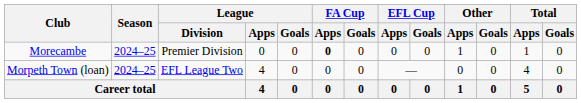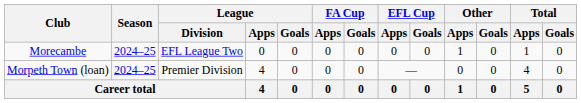 <table class="wikitable" style="text-align:center;">
 <tr>
 <th rowspan="2">Club</th>
 <th rowspan="2">Season</th>
 <th colspan="3">League</th>
 <th colspan="2"><a href='#'>FA Cup</a></th>
 <th colspan="2"><a href='#'>EFL Cup</a></th>
 <th colspan="2">Other</th>
 <th colspan="2">Total</th>
 </tr>
 <tr>
 <th>Division</th>
 <th>Apps</th>
 <th>Goals</th>
 <th>Apps</th>
 <th>Goals</th>
 <th>Apps</th>
 <th>Goals</th>
 <th>Apps</th>
 <th>Goals</th>
 <th>Apps</th>
 <th>Goals</th>
 </tr>
 <tr>
 <td><a href='#'>Morecambe</a></td>
 <td><a href='#'>2024–25</a></td>
-<td><a href='#'></a> Premier Division</td>
+<td><a href='#'>EFL League Two</a></td>
 <td>0</td>
 <td>0</td>
-<td><strong>0</strong></td>
+<td>0</td>
 <td>0</td>
 <td>0</td>
 <td>0</td>
 <td>1</td>
 <td>0</td>
 <td>1</td>
 <td>0</td>
 </tr>
 <tr>
 <td><a href='#'>Morpeth Town</a> (loan)</td>
 <td><a href='#'>2024–25</a></td>
-<td><a href='#'>EFL League Two</a></td>
+<td><a href='#'></a> Premier Division</td>
 <td>4</td>
 <td>0</td>
 <td>0</td>
 <td>0</td>
 <td colspan=2>—</td>
 <td>0</td>
 <td>0</td>
 <td>4</td>
 <td>0</td>
 </tr>
 <tr>
 <th colspan="3">Career total</th>
 <th>4</th>
 <th>0</th>
 <th>0</th>
 <th>0</th>
 <th>0</th>
 <th>0</th>
 <th>1</th>
 <th>0</th>
 <th>5</th>
 <th>0</th>
 </tr>
 </table>
